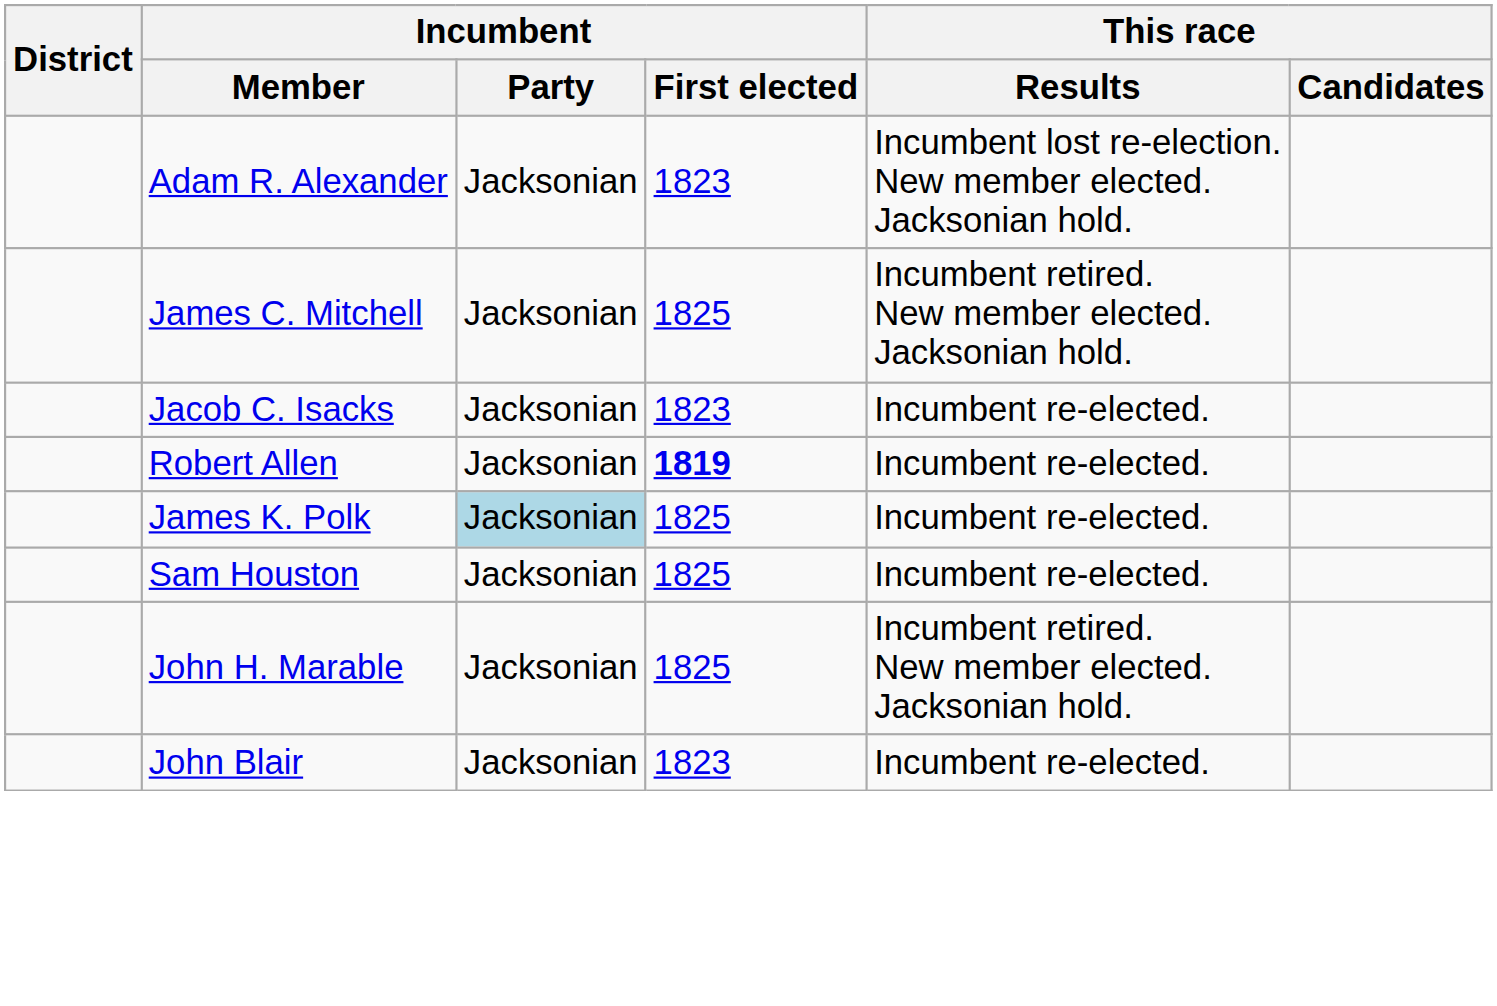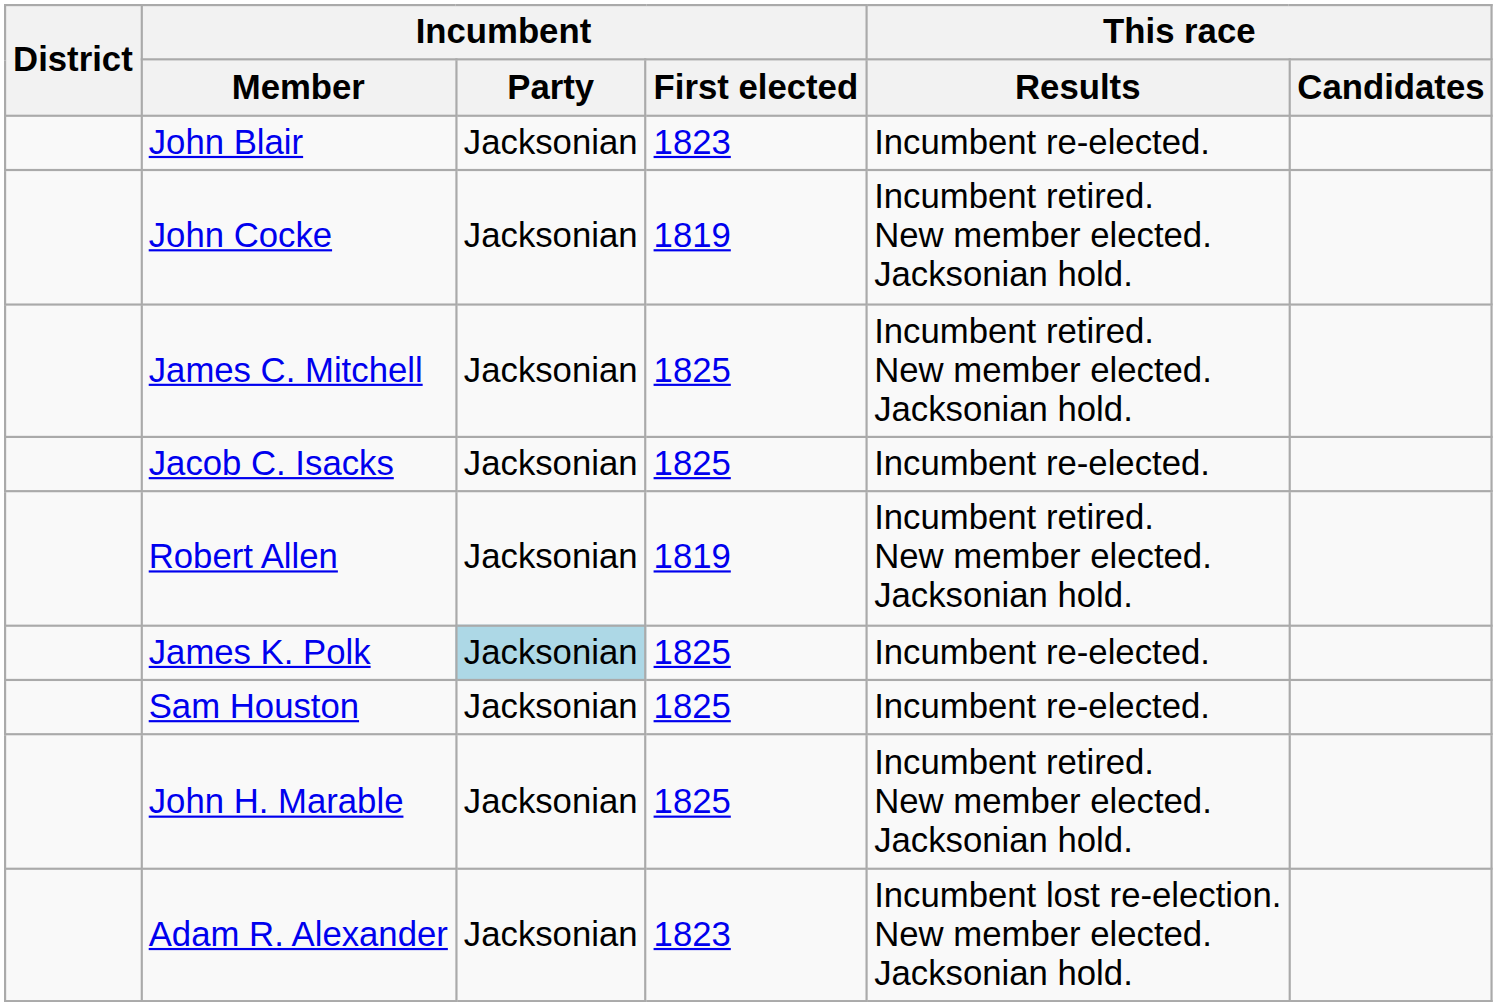 <table class=wikitable>
 <tr>
 <th rowspan=2>District</th>
 <th colspan=3>Incumbent</th>
 <th colspan=2>This race</th>
 </tr>
 <tr>
 <th>Member</th>
 <th>Party</th>
 <th>First elected</th>
 <th>Results</th>
 <th>Candidates</th>
 </tr>
 <tr>
 <td></td>
-<td><a href='#'>Adam R. Alexander</a></td>
+<td><a href='#'>John Blair</a></td>
 <td>Jacksonian</td>
 <td><a href='#'>1823</a></td>
-<td>Incumbent lost re-election.<br>New member elected.<br>Jacksonian hold.</td>
+<td>Incumbent re-elected.</td>
+<td nowrap></td>
+</tr>
+<tr>
+<td></td>
+<td><a href='#'>John Cocke</a></td>
+<td>Jacksonian</td>
+<td><a href='#'>1819</a></td>
+<td>Incumbent retired.<br>New member elected.<br>Jacksonian hold.</td>
 <td nowrap></td>
 </tr>
 <tr>
 <td></td>
 <td><a href='#'>James C. Mitchell</a></td>
 <td>Jacksonian</td>
 <td><a href='#'>1825</a></td>
 <td>Incumbent retired.<br>New member elected.<br>Jacksonian hold.</td>
 <td nowrap></td>
 </tr>
 <tr>
 <td></td>
 <td><a href='#'>Jacob C. Isacks</a></td>
 <td>Jacksonian</td>
-<td><a href='#'>1823</a></td>
+<td><a href='#'>1825</a></td>
 <td>Incumbent re-elected.</td>
 <td nowrap></td>
 </tr>
 <tr>
 <td></td>
 <td><a href='#'>Robert Allen</a></td>
 <td>Jacksonian</td>
-<td><strong><a href='#'>1819</a></strong></td>
-<td>Incumbent re-elected.</td>
+<td><a href='#'>1819</a></td>
+<td>Incumbent retired.<br>New member elected.<br>Jacksonian hold.</td>
 <td nowrap></td>
 </tr>
 <tr>
 <td></td>
 <td><a href='#'>James K. Polk</a></td>
 <td style="background: lightblue;">Jacksonian</td>
 <td><a href='#'>1825</a></td>
 <td>Incumbent re-elected.</td>
 <td nowrap></td>
 </tr>
 <tr>
 <td></td>
 <td><a href='#'>Sam Houston</a></td>
 <td>Jacksonian</td>
 <td><a href='#'>1825</a></td>
 <td>Incumbent re-elected.</td>
 <td nowrap></td>
 </tr>
 <tr>
 <td></td>
 <td><a href='#'>John H. Marable</a></td>
 <td>Jacksonian</td>
 <td><a href='#'>1825</a></td>
 <td>Incumbent retired.<br>New member elected.<br>Jacksonian hold.</td>
 <td nowrap></td>
 </tr>
 <tr>
 <td></td>
-<td><a href='#'>John Blair</a></td>
+<td><a href='#'>Adam R. Alexander</a></td>
 <td>Jacksonian</td>
 <td><a href='#'>1823</a></td>
-<td>Incumbent re-elected.</td>
+<td>Incumbent lost re-election.<br>New member elected.<br>Jacksonian hold.</td>
 <td nowrap></td>
 </tr>
 </table>
